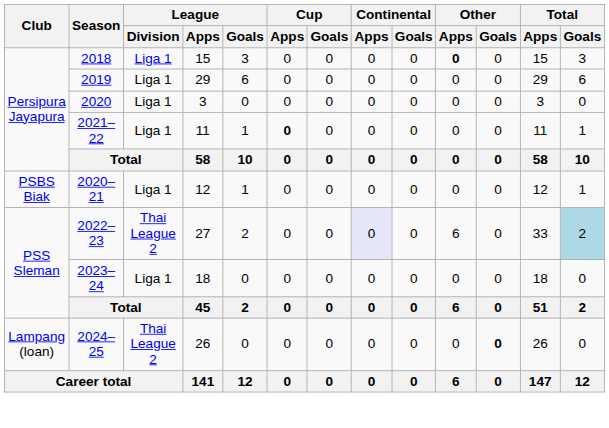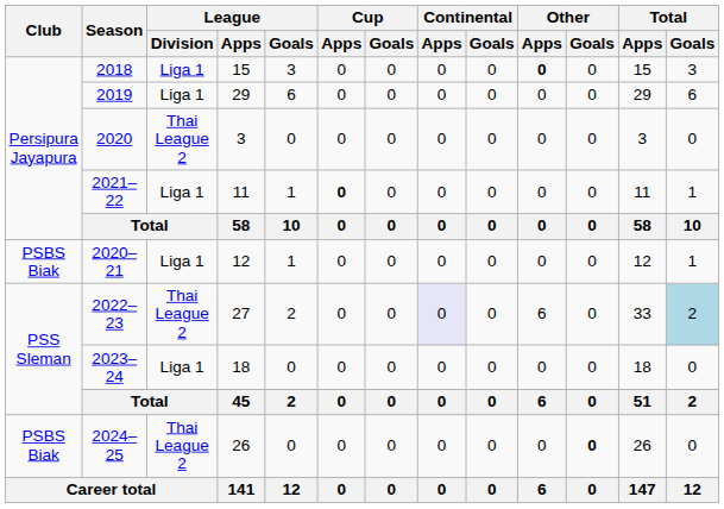 <table class="wikitable" style="text-align:center">
 <tr>
 <th rowspan="2">Club</th>
 <th rowspan="2">Season</th>
 <th colspan="3">League</th>
 <th colspan="2">Cup</th>
 <th colspan="2">Continental</th>
 <th colspan="2">Other</th>
 <th colspan="2">Total</th>
 </tr>
 <tr>
 <th>Division</th>
 <th>Apps</th>
 <th>Goals</th>
 <th>Apps</th>
 <th>Goals</th>
 <th>Apps</th>
 <th>Goals</th>
 <th>Apps</th>
 <th>Goals</th>
 <th>Apps</th>
 <th>Goals</th>
 </tr>
 <tr>
 <td rowspan="5" valign="center"><a href='#'>Persipura Jayapura</a></td>
 <td><a href='#'>2018</a></td>
 <td rowspan="1" valign="center"><a href='#'>Liga 1</a></td>
 <td>15</td>
 <td>3</td>
 <td>0</td>
 <td>0</td>
 <td>0</td>
 <td>0</td>
 <td><strong>0</strong></td>
 <td>0</td>
 <td>15</td>
 <td>3</td>
 </tr>
 <tr>
 <td><a href='#'>2019</a></td>
 <td rowspan="1">Liga 1</td>
 <td>29</td>
 <td>6</td>
 <td>0</td>
 <td>0</td>
 <td>0</td>
 <td>0</td>
 <td>0</td>
 <td>0</td>
 <td>29</td>
 <td>6</td>
 </tr>
 <tr>
 <td><a href='#'>2020</a></td>
-<td rowspan="1">Liga 1</td>
+<td><a href='#'>Thai League 2</a></td>
 <td>3</td>
 <td>0</td>
 <td>0</td>
 <td>0</td>
 <td>0</td>
 <td>0</td>
 <td>0</td>
 <td>0</td>
 <td>3</td>
 <td>0</td>
 </tr>
 <tr>
 <td><a href='#'>2021–22</a></td>
 <td rowspan="1">Liga 1</td>
 <td>11</td>
 <td>1</td>
 <td><strong>0</strong></td>
 <td>0</td>
 <td>0</td>
 <td>0</td>
 <td>0</td>
 <td>0</td>
 <td>11</td>
 <td>1</td>
 </tr>
 <tr>
 <th colspan="2">Total</th>
 <th>58</th>
 <th>10</th>
 <th>0</th>
 <th>0</th>
 <th>0</th>
 <th>0</th>
 <th>0</th>
 <th>0</th>
 <th>58</th>
 <th>10</th>
 </tr>
 <tr>
 <td rowspan="1" valign="center"><a href='#'>PSBS Biak</a></td>
 <td><a href='#'>2020–21</a></td>
 <td>Liga 1</td>
 <td>12</td>
 <td>1</td>
 <td>0</td>
 <td>0</td>
 <td>0</td>
 <td>0</td>
 <td>0</td>
 <td>0</td>
 <td>12</td>
 <td>1</td>
 </tr>
 <tr>
 <td rowspan="3" valign="center"><a href='#'>PSS Sleman</a></td>
 <td><a href='#'>2022–23</a></td>
 <td><a href='#'>Thai League 2</a></td>
 <td>27</td>
 <td>2</td>
 <td>0</td>
 <td>0</td>
 <td style="background: lavender;">0</td>
 <td>0</td>
 <td>6</td>
 <td>0</td>
 <td>33</td>
 <td style="background: lightblue;">2</td>
 </tr>
 <tr>
 <td><a href='#'>2023–24</a></td>
 <td>Liga 1</td>
 <td>18</td>
 <td>0</td>
 <td>0</td>
 <td>0</td>
 <td>0</td>
 <td>0</td>
 <td>0</td>
 <td>0</td>
 <td>18</td>
 <td>0</td>
 </tr>
 <tr>
 <th colspan="2">Total</th>
 <th>45</th>
 <th>2</th>
 <th>0</th>
 <th>0</th>
 <th>0</th>
 <th>0</th>
 <th>6</th>
 <th>0</th>
 <th>51</th>
 <th>2</th>
 </tr>
 <tr>
-<td rowspan="1" valign="center"><a href='#'>Lampang</a> (loan)</td>
+<td rowspan="1" valign="center"><a href='#'>PSBS Biak</a></td>
 <td><a href='#'>2024–25</a></td>
 <td><a href='#'>Thai League 2</a></td>
 <td>26</td>
 <td>0</td>
 <td>0</td>
 <td>0</td>
 <td>0</td>
 <td>0</td>
 <td>0</td>
 <td><strong>0</strong></td>
 <td>26</td>
 <td>0</td>
 </tr>
 <tr>
 <th colspan="3">Career total</th>
 <th>141</th>
 <th>12</th>
 <th>0</th>
 <th>0</th>
 <th>0</th>
 <th>0</th>
 <th>6</th>
 <th>0</th>
 <th>147</th>
 <th>12</th>
 </tr>
 </table>
